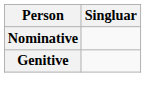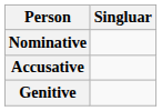 <table class="wikitable">
 <tr>
 <th>Person</th>
 <th>Singluar</th>
 </tr>
 <tr>
 <th>Nominative</th>
 <td> <em></em></td>
 </tr>
 <tr>
+<th>Accusative</th>
+<td> <em></em></td>
+</tr>
+<tr>
 <th>Genitive</th>
 <td> <em></em></td>
 </tr>
 </table>
